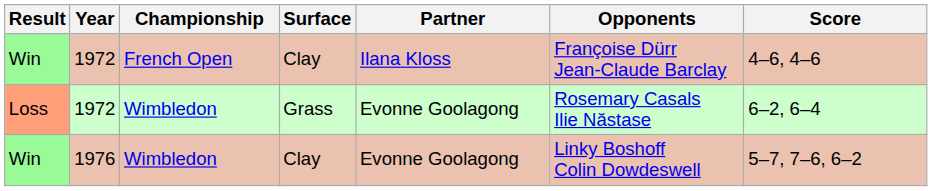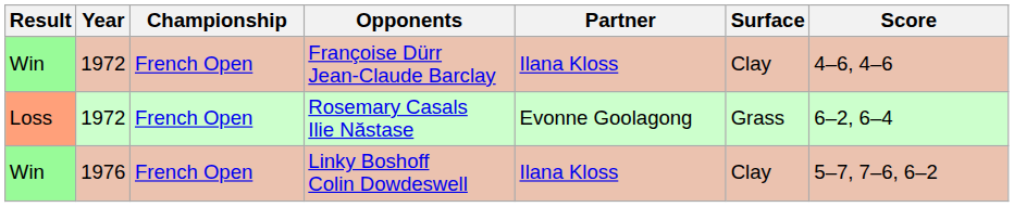 <table class="sortable wikitable">
 <tr>
 <th style="width:40px">Result</th>
 <th style="width:30px">Year</th>
 <th style="width:130px">Championship</th>
+<th style="width:160px">Opponents</th>
+<th style="width:160px">Partner</th>
 <th style="width:50px">Surface</th>
-<th style="width:160px">Partner</th>
-<th style="width:160px">Opponents</th>
 <th style="width:150px" class="unsortable">Score</th>
 </tr>
 <tr style="background:#ebc2af;">
 <td style="background:#98fb98;">Win</td>
 <td>1972</td>
 <td><a href='#'>French Open</a></td>
+<td> <a href='#'>Françoise Dürr</a> <br>  <a href='#'>Jean-Claude Barclay</a></td>
+<td> <a href='#'>Ilana Kloss</a></td>
 <td>Clay</td>
-<td> <a href='#'>Ilana Kloss</a></td>
-<td> <a href='#'>Françoise Dürr</a> <br>  <a href='#'>Jean-Claude Barclay</a></td>
 <td>4–6, 4–6</td>
 </tr>
 <tr style="background:#cfc;">
 <td style="background:#ffa07a;">Loss</td>
 <td>1972</td>
-<td><a href='#'>Wimbledon</a></td>
+<td><a href='#'>French Open</a></td>
+<td> <a href='#'>Rosemary Casals</a><br> <a href='#'>Ilie Năstase</a></td>
+<td> Evonne Goolagong</td>
 <td>Grass</td>
-<td> Evonne Goolagong</td>
-<td> <a href='#'>Rosemary Casals</a><br> <a href='#'>Ilie Năstase</a></td>
 <td>6–2, 6–4</td>
 </tr>
 <tr style="background:#ebc2af;">
 <td style="background:#98fb98;">Win</td>
 <td>1976</td>
-<td><a href='#'>Wimbledon</a></td>
+<td><a href='#'>French Open</a></td>
+<td> <a href='#'>Linky Boshoff</a><br> <a href='#'>Colin Dowdeswell</a></td>
+<td> <a href='#'>Ilana Kloss</a></td>
 <td>Clay</td>
-<td> Evonne Goolagong</td>
-<td> <a href='#'>Linky Boshoff</a><br> <a href='#'>Colin Dowdeswell</a></td>
 <td>5–7, 7–6, 6–2</td>
 </tr>
 </table>
